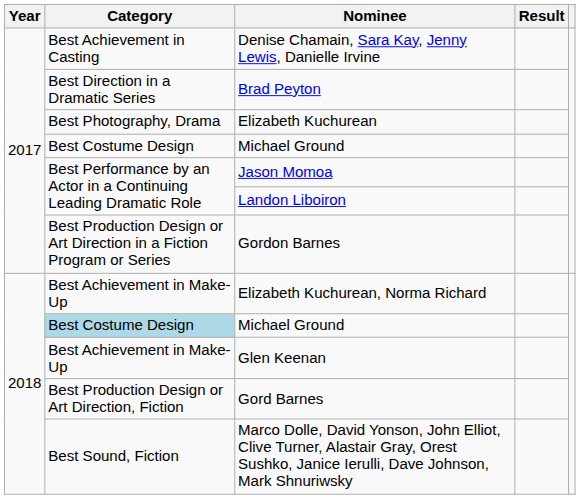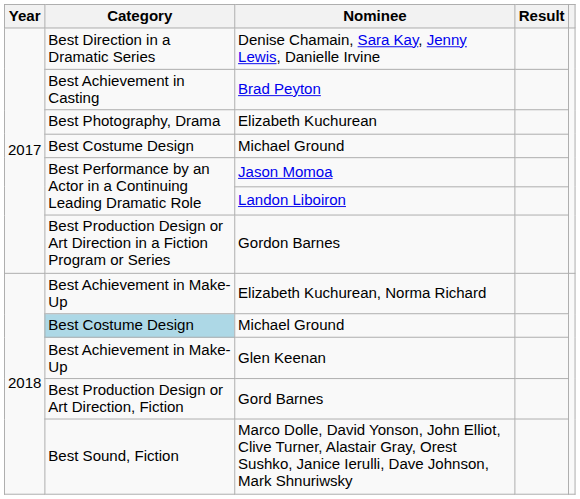 <table class="wikitable">
 <tr>
 <th>Year</th>
 <th>Category</th>
 <th>Nominee</th>
 <th>Result</th>
 <th></th>
 </tr>
 <tr>
 <td rowspan="7">2017</td>
-<td>Best Achievement in Casting</td>
+<td>Best Direction in a Dramatic Series</td>
 <td>Denise Chamain, <a href='#'>Sara Kay</a>, <a href='#'>Jenny Lewis</a>, Danielle Irvine</td>
 <td></td>
 <td rowspan="7"></td>
 </tr>
 <tr>
-<td>Best Direction in a Dramatic Series</td>
+<td>Best Achievement in Casting</td>
 <td><a href='#'>Brad Peyton</a></td>
 <td></td>
 </tr>
 <tr>
 <td>Best Photography, Drama</td>
 <td>Elizabeth Kuchurean</td>
 <td></td>
 </tr>
 <tr>
 <td>Best Costume Design</td>
 <td>Michael Ground</td>
 <td></td>
 </tr>
 <tr>
 <td rowspan="2">Best Performance by an Actor in a Continuing Leading Dramatic Role</td>
 <td><a href='#'>Jason Momoa</a></td>
 <td></td>
 </tr>
 <tr>
 <td><a href='#'>Landon Liboiron</a></td>
 <td></td>
 </tr>
 <tr>
 <td>Best Production Design or Art Direction in a Fiction Program or Series</td>
 <td>Gordon Barnes</td>
 <td></td>
 </tr>
 <tr>
 <td rowspan="5">2018</td>
 <td>Best Achievement in Make-Up</td>
 <td>Elizabeth Kuchurean, Norma Richard</td>
 <td></td>
 <td rowspan="5"></td>
 </tr>
 <tr>
 <td style="background: lightblue;">Best Costume Design</td>
 <td>Michael Ground</td>
 <td></td>
 </tr>
 <tr>
 <td>Best Achievement in Make-Up</td>
 <td>Glen Keenan</td>
 <td></td>
 </tr>
 <tr>
 <td>Best Production Design or Art Direction, Fiction</td>
 <td>Gord Barnes</td>
 <td></td>
 </tr>
 <tr>
 <td>Best Sound, Fiction</td>
 <td>Marco Dolle, David Yonson, John Elliot, Clive Turner, Alastair Gray, Orest Sushko, Janice Ierulli, Dave Johnson, Mark Shnuriwsky</td>
 <td></td>
 </tr>
 </table>
